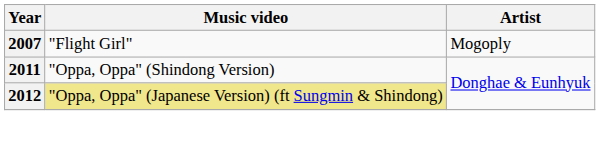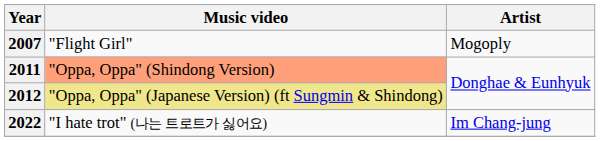 <table class="wikitable plainrowheaders sortable">
 <tr>
 <th>Year</th>
 <th>Music video</th>
 <th>Artist</th>
 </tr>
 <tr>
 <th scope="row">2007</th>
 <td>"Flight Girl"</td>
 <td>Mogoply</td>
 </tr>
 <tr>
 <th scope="row">2011</th>
-<td>"Oppa, Oppa" (Shindong Version)</td>
+<td style="background: lightsalmon;">"Oppa, Oppa" (Shindong Version)</td>
 <td rowspan="2"><a href='#'>Donghae & Eunhyuk</a></td>
 </tr>
 <tr>
 <th scope="row">2012</th>
 <td style="background: khaki;">"Oppa, Oppa" (Japanese Version) (ft <a href='#'>Sungmin</a> & Shindong)</td>
 </tr>
 <tr>
+<th scope="row">2022</th>
+<td>"I hate trot" <small>(나는 트로트가 싫어요)</small></td>
+<td><a href='#'>Im Chang-jung</a></td>
+</tr>
+<tr>
 </tr>
 </table>
